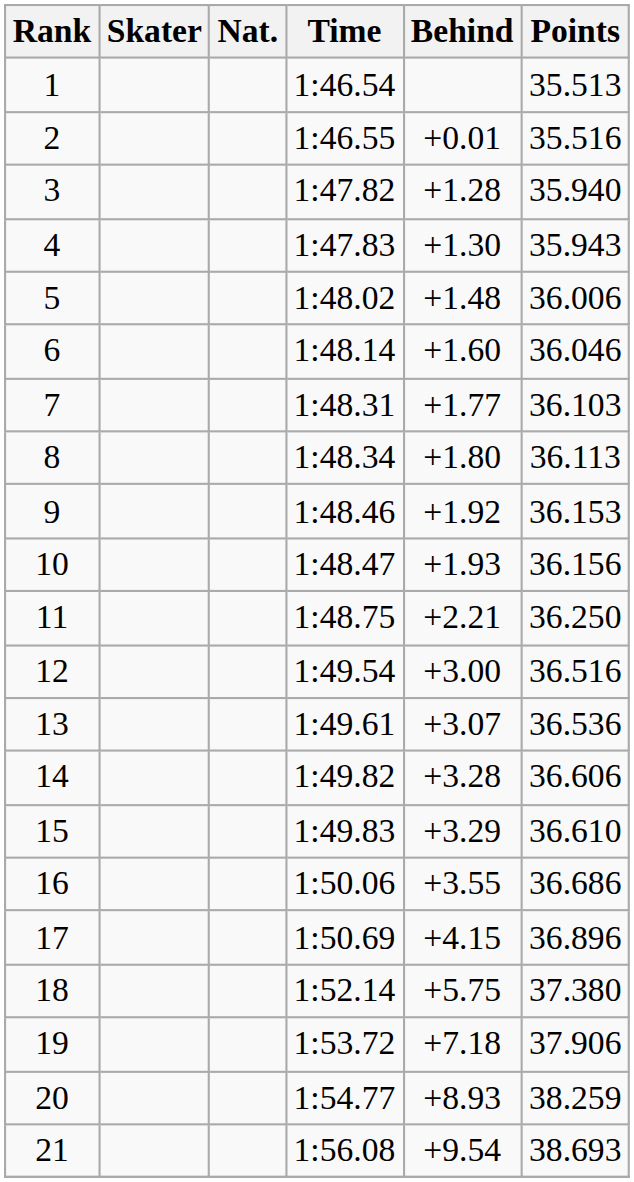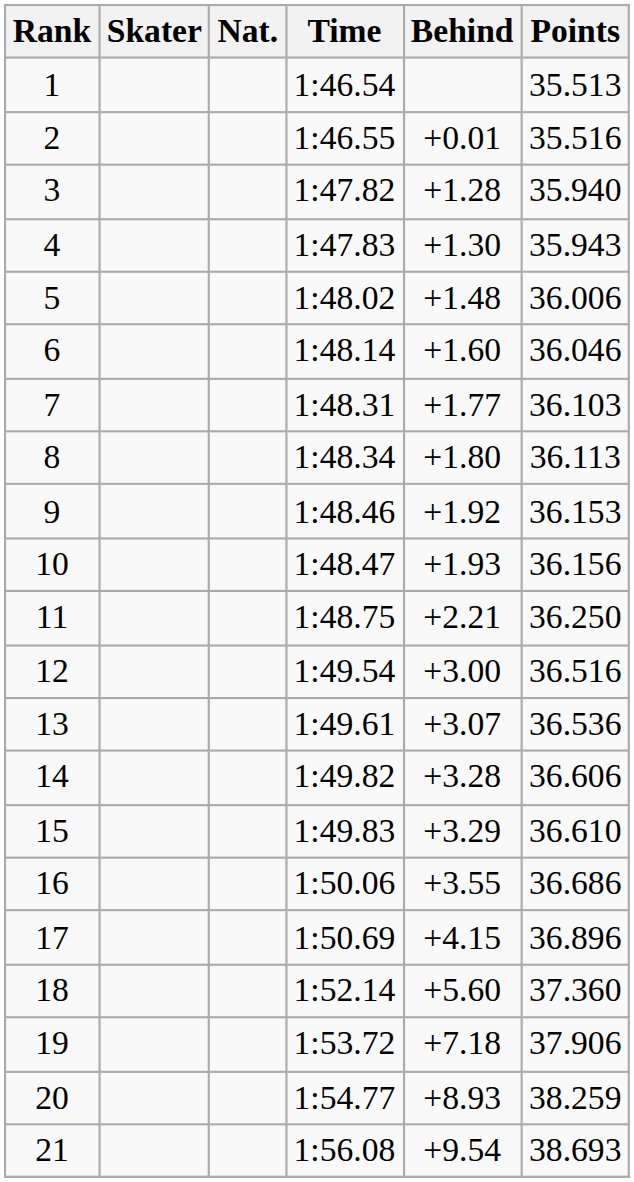 <table class="wikitable sortable" border="1" style="text-align:center">
 <tr>
 <th>Rank</th>
 <th>Skater</th>
 <th>Nat.</th>
 <th>Time</th>
 <th>Behind</th>
 <th>Points</th>
 </tr>
 <tr>
 <td>1</td>
 <td align=left></td>
 <td></td>
 <td>1:46.54</td>
 <td></td>
 <td>35.513</td>
 </tr>
 <tr>
 <td>2</td>
 <td align=left></td>
 <td></td>
 <td>1:46.55</td>
 <td>+0.01</td>
 <td>35.516</td>
 </tr>
 <tr>
 <td>3</td>
 <td align=left></td>
 <td></td>
 <td>1:47.82</td>
 <td>+1.28</td>
 <td>35.940</td>
 </tr>
 <tr>
 <td>4</td>
 <td align=left></td>
 <td></td>
 <td>1:47.83</td>
 <td>+1.30</td>
 <td>35.943</td>
 </tr>
 <tr>
 <td>5</td>
 <td align=left></td>
 <td></td>
 <td>1:48.02</td>
 <td>+1.48</td>
 <td>36.006</td>
 </tr>
 <tr>
 <td>6</td>
 <td align=left></td>
 <td></td>
 <td>1:48.14</td>
 <td>+1.60</td>
 <td>36.046</td>
 </tr>
 <tr>
 <td>7</td>
 <td align=left></td>
 <td></td>
 <td>1:48.31</td>
 <td>+1.77</td>
 <td>36.103</td>
 </tr>
 <tr>
 <td>8</td>
 <td align=left></td>
 <td></td>
 <td>1:48.34</td>
 <td>+1.80</td>
 <td>36.113</td>
 </tr>
 <tr>
 <td>9</td>
 <td align=left></td>
 <td></td>
 <td>1:48.46</td>
 <td>+1.92</td>
 <td>36.153</td>
 </tr>
 <tr>
 <td>10</td>
 <td align=left></td>
 <td></td>
 <td>1:48.47</td>
 <td>+1.93</td>
 <td>36.156</td>
 </tr>
 <tr>
 <td>11</td>
 <td align=left></td>
 <td></td>
 <td>1:48.75</td>
 <td>+2.21</td>
 <td>36.250</td>
 </tr>
 <tr>
 <td>12</td>
 <td align=left></td>
 <td></td>
 <td>1:49.54</td>
 <td>+3.00</td>
 <td>36.516</td>
 </tr>
 <tr>
 <td>13</td>
 <td align=left></td>
 <td></td>
 <td>1:49.61</td>
 <td>+3.07</td>
 <td>36.536</td>
 </tr>
 <tr>
 <td>14</td>
 <td align=left></td>
 <td></td>
 <td>1:49.82</td>
 <td>+3.28</td>
 <td>36.606</td>
 </tr>
 <tr>
 <td>15</td>
 <td align=left></td>
 <td></td>
 <td>1:49.83</td>
 <td>+3.29</td>
 <td>36.610</td>
 </tr>
 <tr>
 <td>16</td>
 <td align=left></td>
 <td></td>
 <td>1:50.06</td>
 <td>+3.55</td>
 <td>36.686</td>
 </tr>
 <tr>
 <td>17</td>
 <td align=left></td>
 <td></td>
 <td>1:50.69</td>
 <td>+4.15</td>
 <td>36.896</td>
 </tr>
 <tr>
 <td>18</td>
 <td align=left></td>
 <td></td>
 <td>1:52.14</td>
-<td>+5.75</td>
-<td>37.380</td>
+<td>+5.60</td>
+<td>37.360</td>
 </tr>
 <tr>
 <td>19</td>
 <td align=left></td>
 <td></td>
 <td>1:53.72</td>
 <td>+7.18</td>
 <td>37.906</td>
 </tr>
 <tr>
 <td>20</td>
 <td align=left></td>
 <td></td>
 <td>1:54.77</td>
 <td>+8.93</td>
 <td>38.259</td>
 </tr>
 <tr>
 <td>21</td>
 <td align=left></td>
 <td></td>
 <td>1:56.08</td>
 <td>+9.54</td>
 <td>38.693</td>
 </tr>
 <tr>
 </tr>
 </table>
